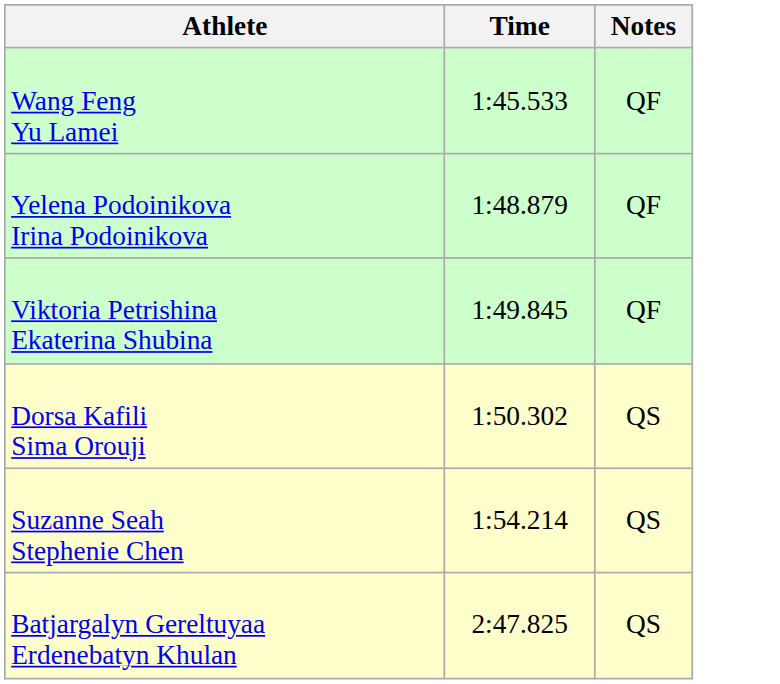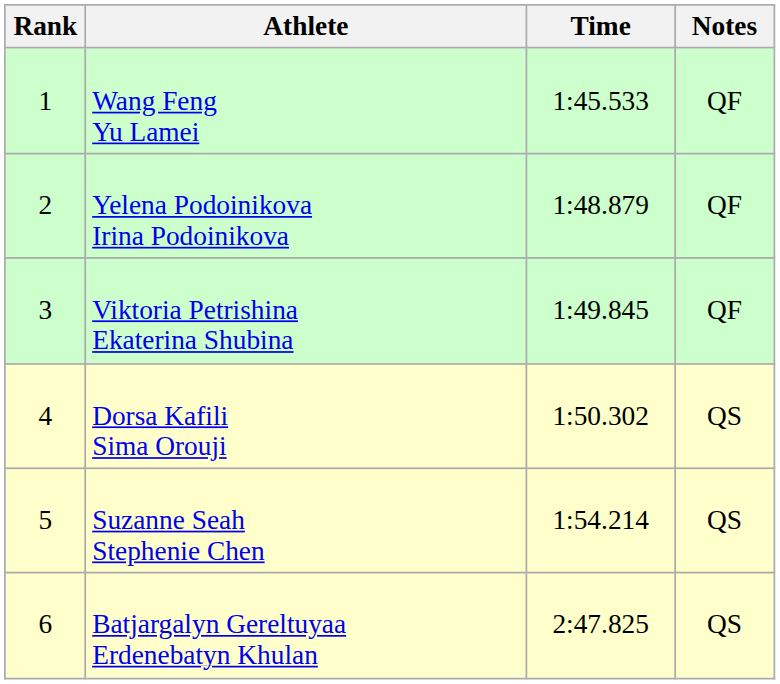 <table class=wikitable style="text-align:center">
 <tr>
+<th width=40>Rank</th>
 <th width=250>Athlete</th>
 <th width=80>Time</th>
 <th width=50>Notes</th>
 </tr>
 <tr bgcolor="ccffcc">
+<td>1</td>
 <td align=left><br><a href='#'>Wang Feng</a><br><a href='#'>Yu Lamei</a></td>
 <td>1:45.533</td>
 <td>QF</td>
 </tr>
 <tr bgcolor="ccffcc">
+<td>2</td>
 <td align=left><br><a href='#'>Yelena Podoinikova</a><br><a href='#'>Irina Podoinikova</a></td>
 <td>1:48.879</td>
 <td>QF</td>
 </tr>
 <tr bgcolor="ccffcc">
+<td>3</td>
 <td align=left><br><a href='#'>Viktoria Petrishina</a><br><a href='#'>Ekaterina Shubina</a></td>
 <td>1:49.845</td>
 <td>QF</td>
 </tr>
 <tr bgcolor="#ffffcc">
+<td>4</td>
 <td align=left><br><a href='#'>Dorsa Kafili</a><br><a href='#'>Sima Orouji</a></td>
 <td>1:50.302</td>
 <td>QS</td>
 </tr>
 <tr bgcolor="#ffffcc">
+<td>5</td>
 <td align=left><br><a href='#'>Suzanne Seah</a><br><a href='#'>Stephenie Chen</a></td>
 <td>1:54.214</td>
 <td>QS</td>
 </tr>
 <tr bgcolor="#ffffcc">
+<td>6</td>
 <td align=left><br><a href='#'>Batjargalyn Gereltuyaa</a><br><a href='#'>Erdenebatyn Khulan</a></td>
 <td>2:47.825</td>
 <td>QS</td>
 </tr>
 </table>
